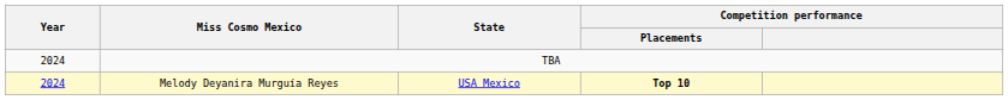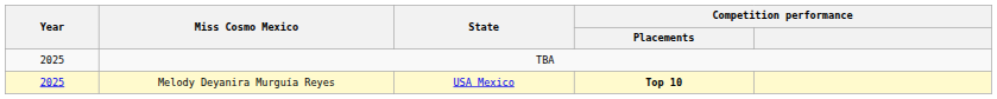 <table class="wikitable" style="text-align:center; line-height:20px; font-size:90%; width:90%;">
 <tr>
 <th rowspan="2"  width=60px>Year</th>
 <th rowspan="2"  width=200px>Miss Cosmo Mexico</th>
 <th rowspan="2"  width=120px>State</th>
 <th colspan="2"  width=200px>Competition performance</th>
 </tr>
 <tr>
 <th width=120px>Placements</th>
 <th width=160px></th>
 </tr>
 <tr>
-<td>2024</td>
+<td>2025</td>
 <td colspan=4>TBA</td>
 </tr>
 <tr style="background-color:#FFFACD">
-<td><a href='#'>2024</a></td>
+<td><a href='#'>2025</a></td>
 <td>Melody Deyanira Murguía Reyes</td>
 <td><a href='#'>USA Mexico</a></td>
 <td><strong>Top 10</strong></td>
 <td></td>
 </tr>
 </table>
